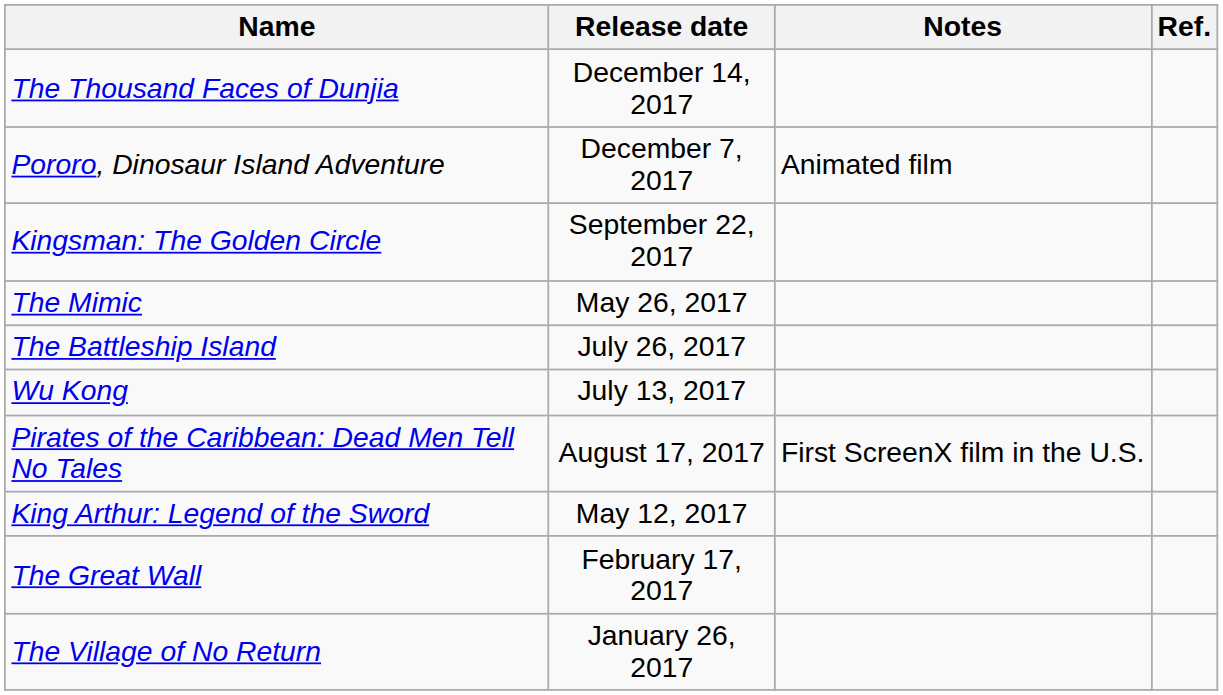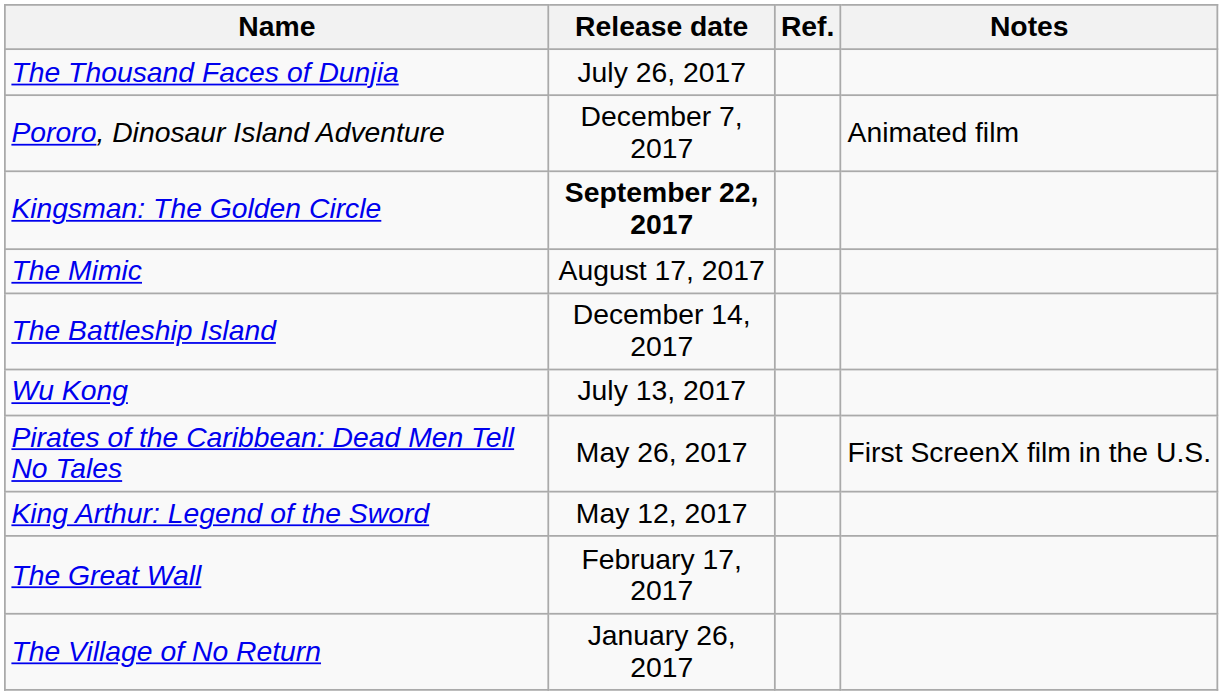 <table class="wikitable sortable collapsible">
 <tr>
 <th scope="col" style="width:300px;">Name</th>
 <th scope="col" style="width:120px;">Release date</th>
+<th scope="col" class="unsortable">Ref.</th>
 <th scope="col" class="unsortable">Notes</th>
-<th scope="col" class="unsortable">Ref.</th>
 </tr>
 <tr>
 <td><em><a href='#'>The Thousand Faces of Dunjia</a></em></td>
-<td align="center">December 14, 2017</td>
+<td align="center">July 26, 2017</td>
 <td></td>
 <td></td>
 </tr>
 <tr>
 <td><em><a href='#'>Pororo</a>, Dinosaur Island Adventure</em></td>
 <td align="center">December 7, 2017</td>
+<td></td>
 <td>Animated film</td>
-<td></td>
 </tr>
 <tr>
 <td><em><a href='#'>Kingsman: The Golden Circle</a></em></td>
-<td align="center">September 22, 2017</td>
+<td align="center"><strong>September 22, 2017</strong></td>
 <td></td>
 <td></td>
 </tr>
 <tr>
 <td><em><a href='#'>The Mimic</a></em></td>
-<td align="center">May 26, 2017</td>
+<td align="center">August 17, 2017</td>
 <td></td>
 <td></td>
 </tr>
 <tr>
 <td><em><a href='#'>The Battleship Island</a></em></td>
-<td align="center">July 26, 2017</td>
+<td align="center">December 14, 2017</td>
 <td></td>
 <td></td>
 </tr>
 <tr>
 <td><em><a href='#'>Wu Kong</a></em></td>
 <td align="center">July 13, 2017</td>
 <td></td>
 <td></td>
 </tr>
 <tr>
 <td><em><a href='#'>Pirates of the Caribbean: Dead Men Tell No Tales</a></em></td>
-<td align="center">August 17, 2017</td>
+<td align="center">May 26, 2017</td>
+<td></td>
 <td>First ScreenX film in the U.S.</td>
-<td></td>
 </tr>
 <tr>
 <td><em><a href='#'>King Arthur: Legend of the Sword</a></em></td>
 <td align="center">May 12, 2017</td>
 <td></td>
 <td></td>
 </tr>
 <tr>
 <td><em><a href='#'>The Great Wall</a></em></td>
 <td align="center">February 17, 2017</td>
 <td></td>
 <td></td>
 </tr>
 <tr>
 <td><em><a href='#'>The Village of No Return</a></em></td>
 <td align="center">January 26, 2017</td>
 <td></td>
 <td></td>
 </tr>
 </table>
